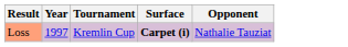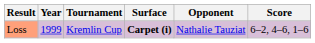 <table class="sortable wikitable">
 <tr>
 <th>Result</th>
 <th>Year</th>
 <th>Tournament</th>
 <th>Surface</th>
 <th>Opponent</th>
+<th class="unsortable">Score</th>
 </tr>
 <tr bgcolor="thistle">
 <td style="background:#ffa07a;">Loss</td>
-<td><a href='#'>1997</a></td>
+<td><a href='#'>1999</a></td>
 <td><a href='#'>Kremlin Cup</a></td>
 <td><strong>Carpet (i)</strong></td>
 <td> <a href='#'>Nathalie Tauziat</a></td>
+<td>6–2, 4–6, 1–6</td>
 </tr>
 </table>
